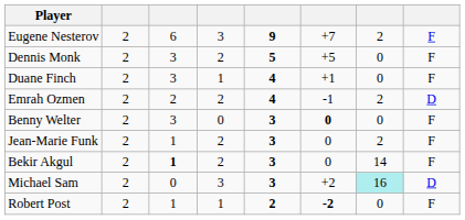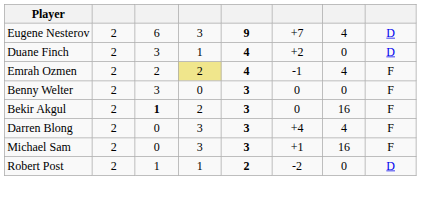 <table class="wikitable sortable" style="text-align:center;">
 <tr>
 <th>Player</th>
 <th width="50px"></th>
 <th width="50px"></th>
 <th width="50px"></th>
 <th width="60px"></th>
 <th width="60px"></th>
 <th width="50px"></th>
 <th width="60px"></th>
 </tr>
 <tr>
 <td style="text-align:left;"> Eugene Nesterov</td>
 <td>2</td>
 <td>6</td>
 <td>3</td>
 <td><strong>9</strong></td>
 <td>+7</td>
-<td>2</td>
-<td><a href='#'>F</a></td>
-</tr>
-<tr>
-<td style="text-align:left;"> Dennis Monk</td>
-<td>2</td>
-<td>3</td>
-<td>2</td>
-<td><strong>5</strong></td>
-<td>+5</td>
-<td>0</td>
-<td>F</td>
+<td>4</td>
+<td><a href='#'>D</a></td>
 </tr>
 <tr>
 <td style="text-align:left;"> Duane Finch</td>
 <td>2</td>
 <td>3</td>
 <td>1</td>
 <td><strong>4</strong></td>
-<td>+1</td>
+<td>+2</td>
 <td>0</td>
-<td>F</td>
+<td><a href='#'>D</a></td>
 </tr>
 <tr>
 <td style="text-align:left;"> Emrah Ozmen</td>
 <td>2</td>
 <td>2</td>
-<td>2</td>
+<td style="background: khaki;">2</td>
 <td><strong>4</strong></td>
 <td>-1</td>
-<td>2</td>
-<td><a href='#'>D</a></td>
+<td>4</td>
+<td>F</td>
 </tr>
 <tr>
 <td style="text-align:left;"> Benny Welter</td>
 <td>2</td>
 <td>3</td>
 <td>0</td>
 <td><strong>3</strong></td>
-<td><strong>0</strong></td>
 <td>0</td>
-<td>F</td>
-</tr>
-<tr>
-<td style="text-align:left;"> Jean-Marie Funk</td>
-<td>2</td>
-<td>1</td>
-<td>2</td>
-<td><strong>3</strong></td>
 <td>0</td>
-<td>2</td>
 <td>F</td>
 </tr>
 <tr>
 <td style="text-align:left;"> Bekir Akgul</td>
 <td>2</td>
 <td><strong>1</strong></td>
 <td>2</td>
 <td><strong>3</strong></td>
 <td>0</td>
-<td>14</td>
+<td>16</td>
+<td>F</td>
+</tr>
+<tr>
+<td style="text-align:left;"> Darren Blong</td>
+<td>2</td>
+<td>0</td>
+<td>3</td>
+<td><strong>3</strong></td>
+<td>+4</td>
+<td>4</td>
 <td>F</td>
 </tr>
 <tr>
 <td style="text-align:left;"> Michael Sam</td>
 <td>2</td>
 <td>0</td>
 <td>3</td>
 <td><strong>3</strong></td>
-<td>+2</td>
-<td style="background: paleturquoise;">16</td>
-<td><a href='#'>D</a></td>
+<td>+1</td>
+<td>16</td>
+<td>F</td>
 </tr>
 <tr>
 <td style="text-align:left;"> Robert Post</td>
 <td>2</td>
 <td>1</td>
 <td>1</td>
 <td><strong>2</strong></td>
-<td><strong>-2</strong></td>
+<td>-2</td>
 <td>0</td>
-<td>F</td>
+<td><a href='#'>D</a></td>
 </tr>
 </table>
